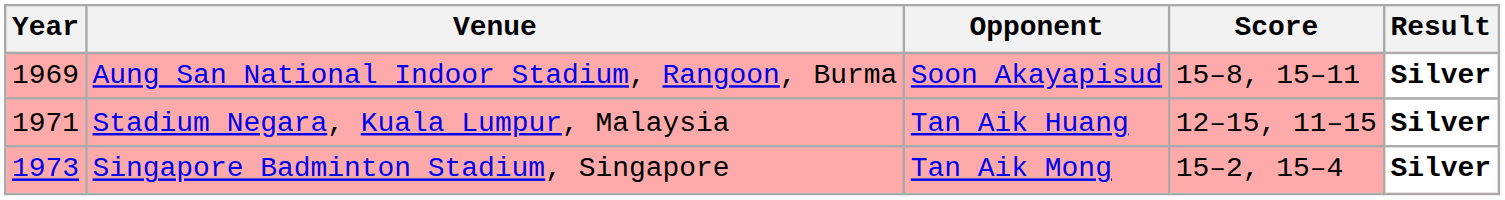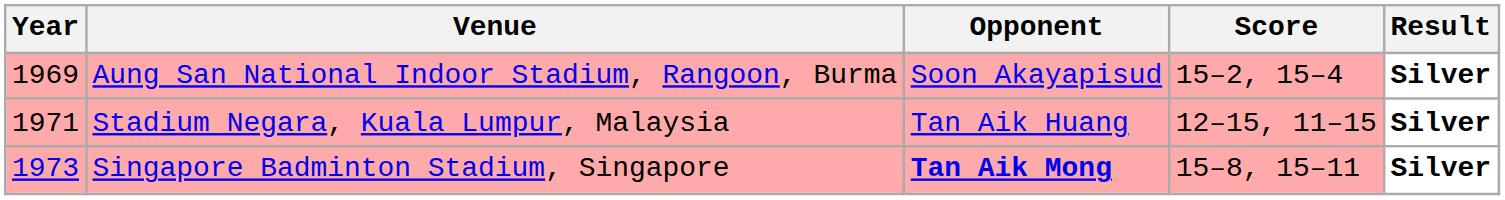 <table class="sortable wikitable" style="font-size: 90%;">
 <tr>
 <th>Year</th>
 <th>Venue</th>
 <th>Opponent</th>
 <th>Score</th>
 <th>Result</th>
 </tr>
 <tr style="background:#FFAAAA">
 <td align="center">1969</td>
 <td align="left"><a href='#'>Aung San National Indoor Stadium</a>, <a href='#'>Rangoon</a>, Burma</td>
 <td align="left"> <a href='#'>Soon Akayapisud</a></td>
-<td align="left">15–8, 15–11</td>
+<td align="left">15–2, 15–4</td>
 <td style="text-align:left; background:white"> <strong>Silver</strong></td>
 </tr>
 <tr style="background:#FFAAAA">
 <td align="center">1971</td>
 <td align="left"><a href='#'>Stadium Negara</a>, <a href='#'>Kuala Lumpur</a>, Malaysia</td>
 <td align="left"> <a href='#'>Tan Aik Huang</a></td>
 <td align="left">12–15, 11–15</td>
 <td style="text-align:left; background:white"> <strong>Silver</strong></td>
 </tr>
 <tr style="background:#FFAAAA">
 <td align="center"><a href='#'>1973</a></td>
 <td align="left"><a href='#'>Singapore Badminton Stadium</a>, Singapore</td>
-<td align="left"> <a href='#'>Tan Aik Mong</a></td>
-<td align="left">15–2, 15–4</td>
+<td align="left"><strong> <a href='#'>Tan Aik Mong</a></strong></td>
+<td align="left">15–8, 15–11</td>
 <td style="text-align:left; background:white"> <strong>Silver</strong></td>
 </tr>
 </table>
